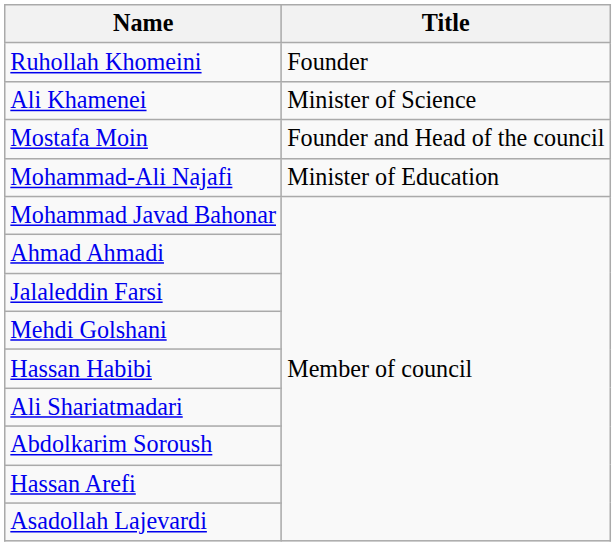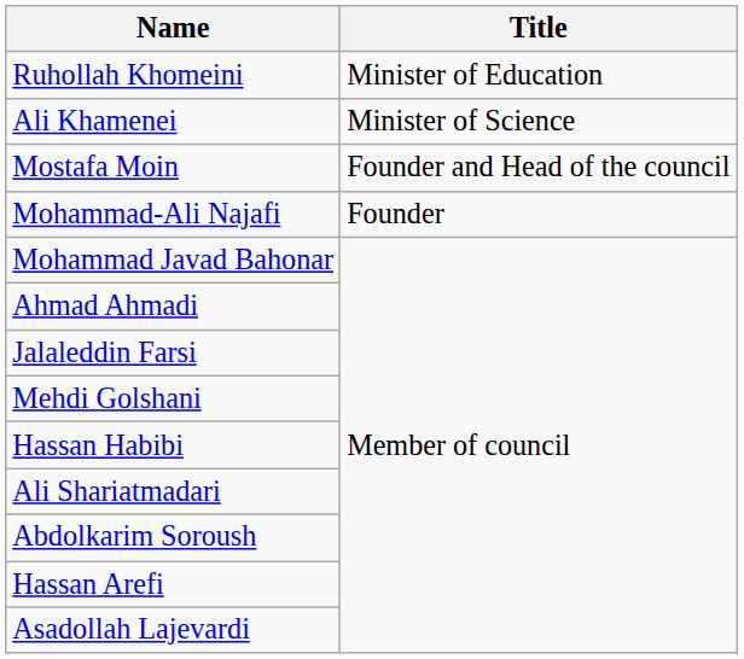 <table class="wikitable" border="1">
 <tr>
 <th>Name</th>
 <th>Title</th>
 </tr>
 <tr>
 <td><a href='#'>Ruhollah Khomeini</a></td>
-<td>Founder</td>
+<td>Minister of Education</td>
 </tr>
 <tr>
 <td><a href='#'>Ali Khamenei</a></td>
 <td>Minister of Science</td>
 </tr>
 <tr>
 <td><a href='#'>Mostafa Moin</a></td>
 <td>Founder and Head of the council</td>
 </tr>
 <tr>
 <td><a href='#'>Mohammad-Ali Najafi</a></td>
-<td>Minister of Education</td>
+<td>Founder</td>
 </tr>
 <tr>
 <td><a href='#'>Mohammad Javad Bahonar</a></td>
 <td rowspan=9>Member of council</td>
 </tr>
 <tr>
 <td><a href='#'>Ahmad Ahmadi</a></td>
 </tr>
 <tr>
 <td><a href='#'>Jalaleddin Farsi</a></td>
 </tr>
 <tr>
 <td><a href='#'>Mehdi Golshani</a></td>
 </tr>
 <tr>
 <td><a href='#'>Hassan Habibi</a></td>
 </tr>
 <tr>
 <td><a href='#'>Ali Shariatmadari</a></td>
 </tr>
 <tr>
 <td><a href='#'>Abdolkarim Soroush</a></td>
 </tr>
 <tr>
 <td><a href='#'>Hassan Arefi</a></td>
 </tr>
 <tr>
 <td><a href='#'>Asadollah Lajevardi</a></td>
 </tr>
 </table>
